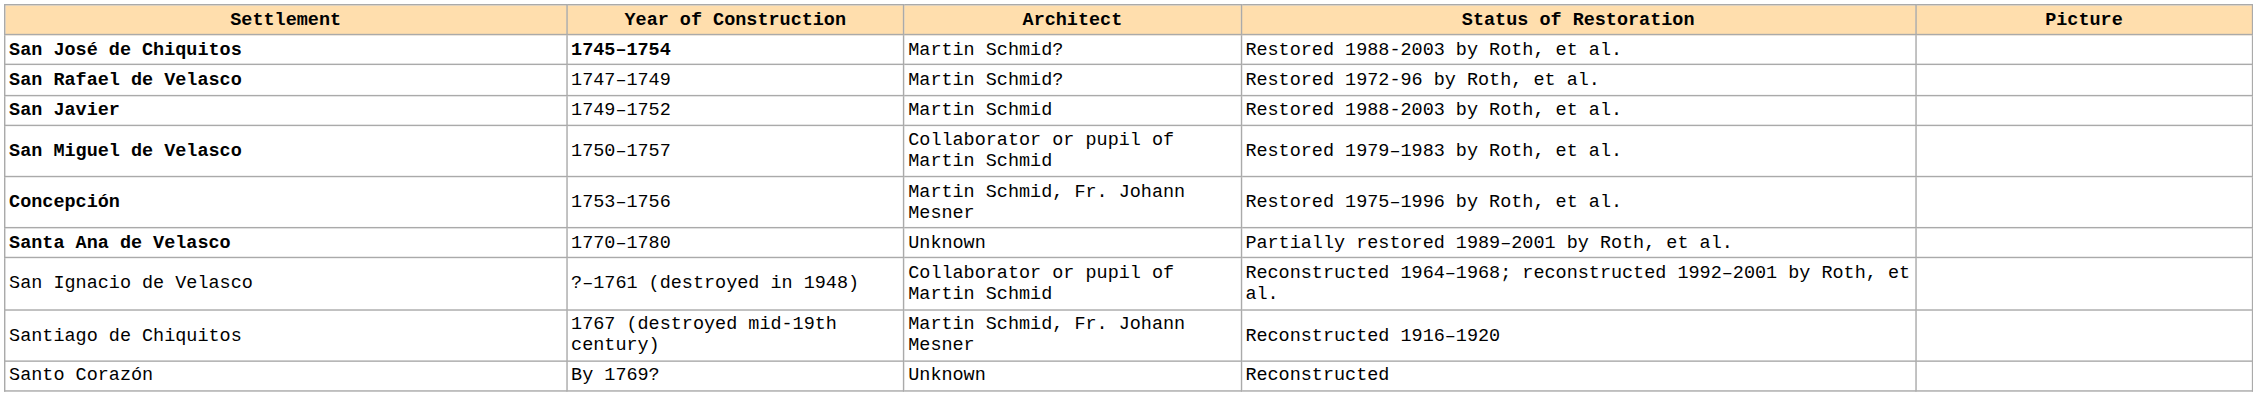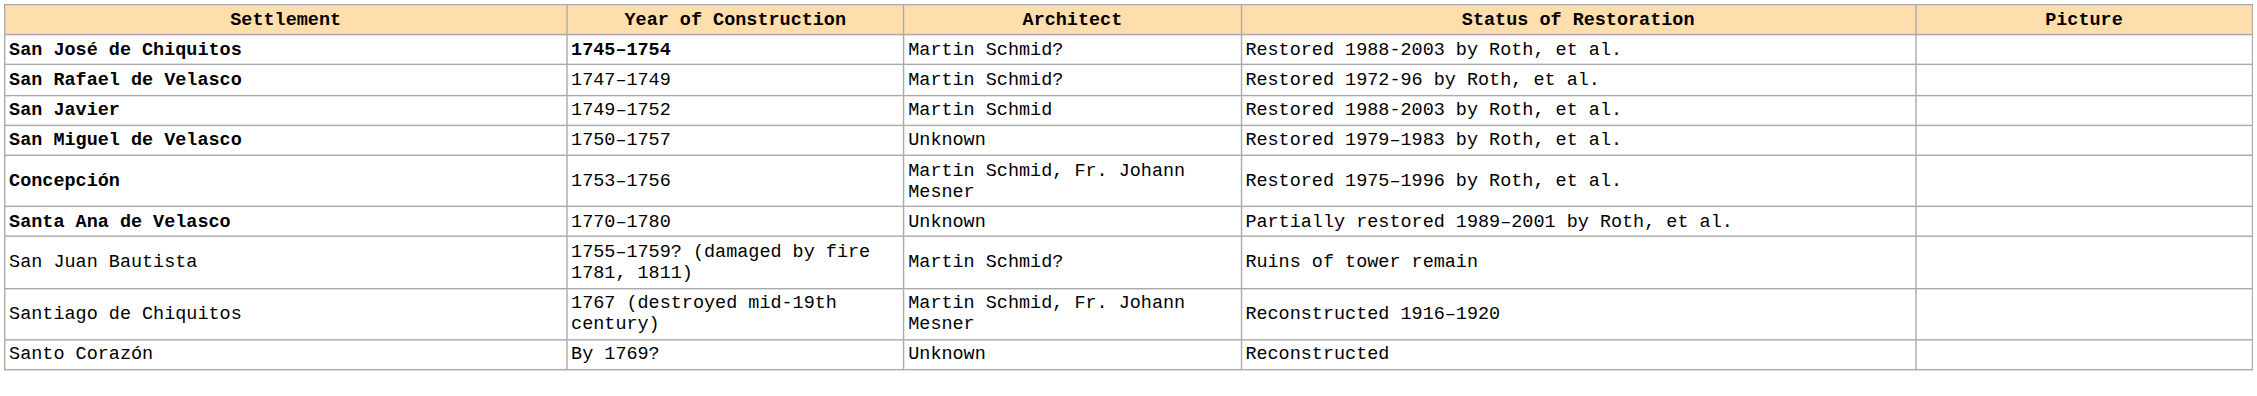 <table class="wikitable sortable"  width="100%" style="background:#ffffff;">
 <tr>
 <th width="25%" align="left" style="background:#ffdead;">Settlement</th>
 <th width="15%" align="center" style="background:#ffdead;">Year of Construction</th>
 <th width="15%" align="left" style="background:#ffdead;">Architect</th>
 <th width="30%" align="left" style="background:#ffdead;" class="unsortable">Status of Restoration</th>
 <th width="15%" align="left" style="background:#ffdead;" class="unsortable">Picture</th>
 </tr>
 <tr>
 <td><strong>San José de Chiquitos</strong></td>
 <td><strong>1745–1754</strong></td>
 <td>Martin Schmid?</td>
 <td>Restored 1988-2003 by Roth, et al.</td>
 <td></td>
 </tr>
 <tr>
 <td><strong>San Rafael de Velasco</strong></td>
 <td>1747–1749</td>
 <td>Martin Schmid?</td>
 <td>Restored 1972-96 by Roth, et al.</td>
 <td></td>
 </tr>
 <tr>
 <td><strong>San Javier</strong></td>
 <td>1749–1752</td>
 <td>Martin Schmid</td>
 <td>Restored 1988-2003 by Roth, et al.</td>
 <td></td>
 </tr>
 <tr>
 <td><strong>San Miguel de Velasco</strong></td>
 <td>1750–1757</td>
-<td>Collaborator or pupil of Martin Schmid</td>
+<td>Unknown</td>
 <td>Restored 1979–1983 by Roth, et al.</td>
 <td></td>
 </tr>
 <tr>
 <td><strong>Concepción</strong></td>
 <td>1753–1756</td>
 <td>Martin Schmid, Fr. Johann Mesner</td>
 <td>Restored 1975–1996 by Roth, et al.</td>
 <td></td>
 </tr>
 <tr>
 <td><strong>Santa Ana de Velasco</strong></td>
 <td>1770–1780</td>
 <td>Unknown</td>
 <td>Partially restored 1989–2001 by Roth, et al.</td>
 <td></td>
 </tr>
 <tr>
-<td>San Ignacio de Velasco</td>
-<td>?–1761 (destroyed in 1948)</td>
-<td>Collaborator or pupil of Martin Schmid</td>
-<td>Reconstructed 1964–1968;  reconstructed 1992–2001 by Roth, et al.</td>
+<td>San Juan Bautista</td>
+<td>1755–1759? (damaged by fire 1781, 1811)</td>
+<td>Martin Schmid?</td>
+<td>Ruins of tower remain</td>
 <td></td>
 </tr>
 <tr>
 <td>Santiago de Chiquitos</td>
 <td>1767 (destroyed mid-19th century)</td>
 <td>Martin Schmid, Fr. Johann Mesner</td>
 <td>Reconstructed 1916–1920</td>
 <td></td>
 </tr>
 <tr>
 <td>Santo Corazón</td>
 <td>By 1769?</td>
 <td>Unknown</td>
 <td>Reconstructed</td>
 <td></td>
 </tr>
 </table>
